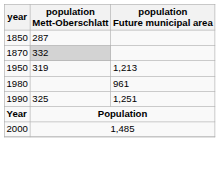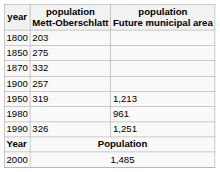 <table class="wikitable">
 <tr>
 <th>year</th>
 <th>population <br> Mett-Oberschlatt</th>
 <th>population <br> Future municipal area</th>
 </tr>
 <tr>
+<td>1800</td>
+<td>203</td>
+<td></td>
+</tr>
+<tr>
 <td>1850</td>
-<td>287</td>
+<td>275</td>
 <td></td>
 </tr>
 <tr>
 <td>1870</td>
-<td style="background: lightgrey;">332</td>
+<td>332</td>
+<td></td>
+</tr>
+<tr>
+<td>1900</td>
+<td>257</td>
 <td></td>
 </tr>
 <tr>
 <td>1950</td>
 <td>319</td>
 <td>1,213</td>
 </tr>
 <tr>
 <td>1980</td>
 <td></td>
 <td>961</td>
 </tr>
 <tr>
 <td>1990</td>
-<td>325</td>
+<td>326</td>
 <td>1,251</td>
 </tr>
 <tr>
 <td colspan="1"><strong>Year</strong></td>
 <td colspan="2" align ="center"><strong>Population</strong></td>
 </tr>
 <tr>
 <td>2000</td>
 <td colspan="2" align ="center">1,485</td>
 </tr>
 <tr>
 </tr>
 </table>
